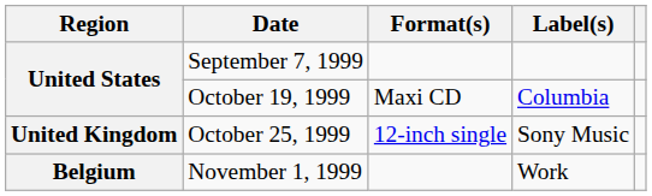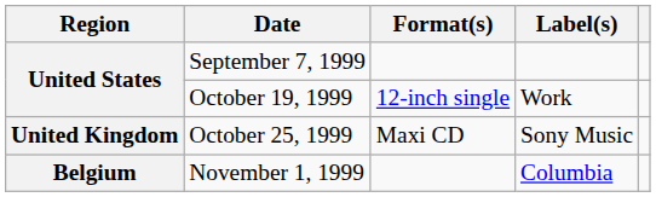 <table class="wikitable plainrowheaders">
 <tr>
 <th scope="col">Region</th>
 <th scope="col">Date</th>
 <th scope="col">Format(s)</th>
 <th scope="col">Label(s)</th>
 <th scope="col"></th>
 </tr>
 <tr>
 <th scope="row" rowspan="2">United States</th>
 <td>September 7, 1999</td>
 <td></td>
 <td></td>
 <td></td>
 </tr>
 <tr>
 <td>October 19, 1999</td>
-<td>Maxi CD</td>
-<td><a href='#'>Columbia</a></td>
+<td><a href='#'>12-inch single</a></td>
+<td>Work</td>
 <td></td>
 </tr>
 <tr>
 <th scope="row">United Kingdom</th>
 <td>October 25, 1999</td>
-<td><a href='#'>12-inch single</a></td>
+<td>Maxi CD</td>
 <td>Sony Music</td>
 <td></td>
 </tr>
 <tr>
 <th scope="row">Belgium</th>
 <td>November 1, 1999</td>
 <td></td>
-<td>Work</td>
+<td><a href='#'>Columbia</a></td>
 <td></td>
 </tr>
 </table>
